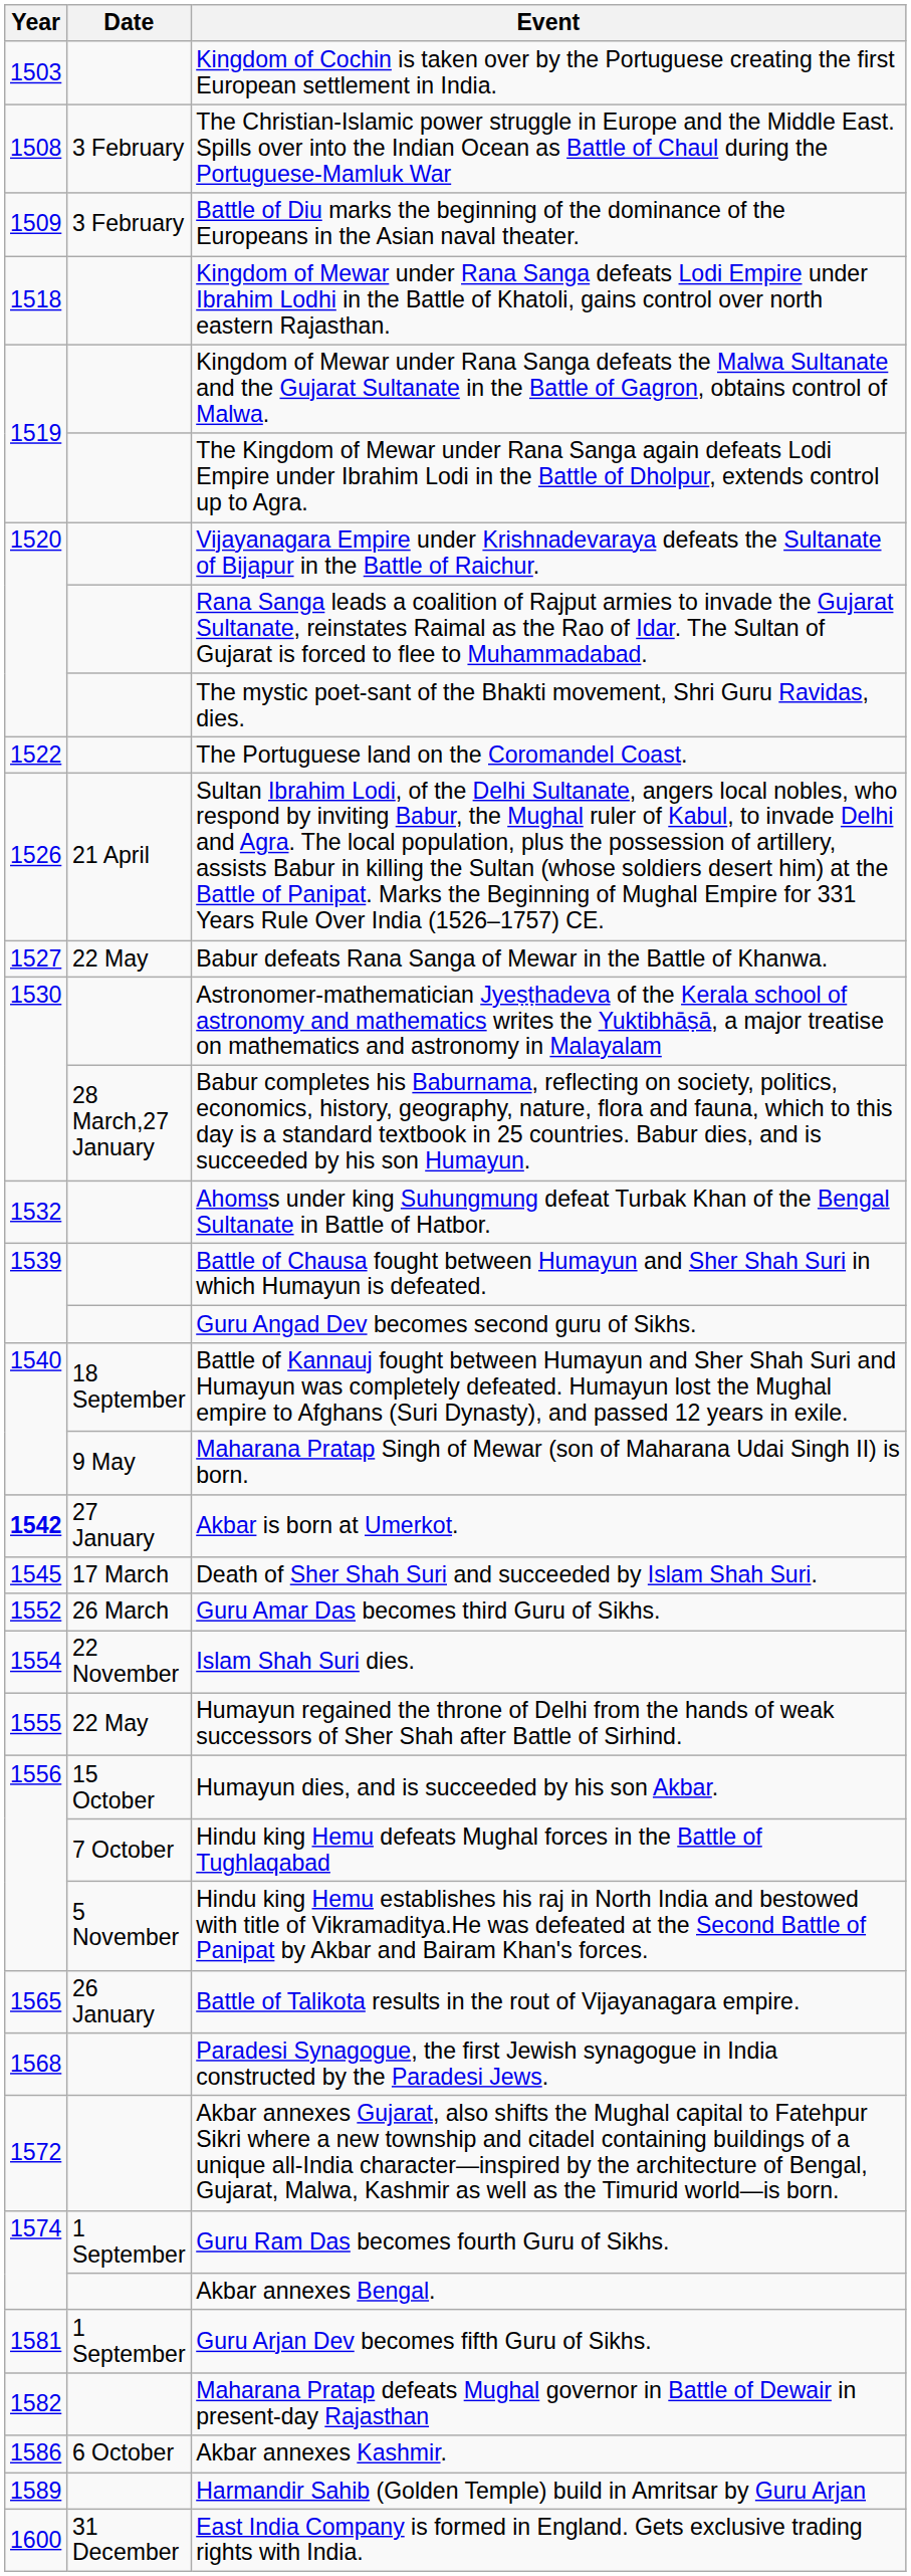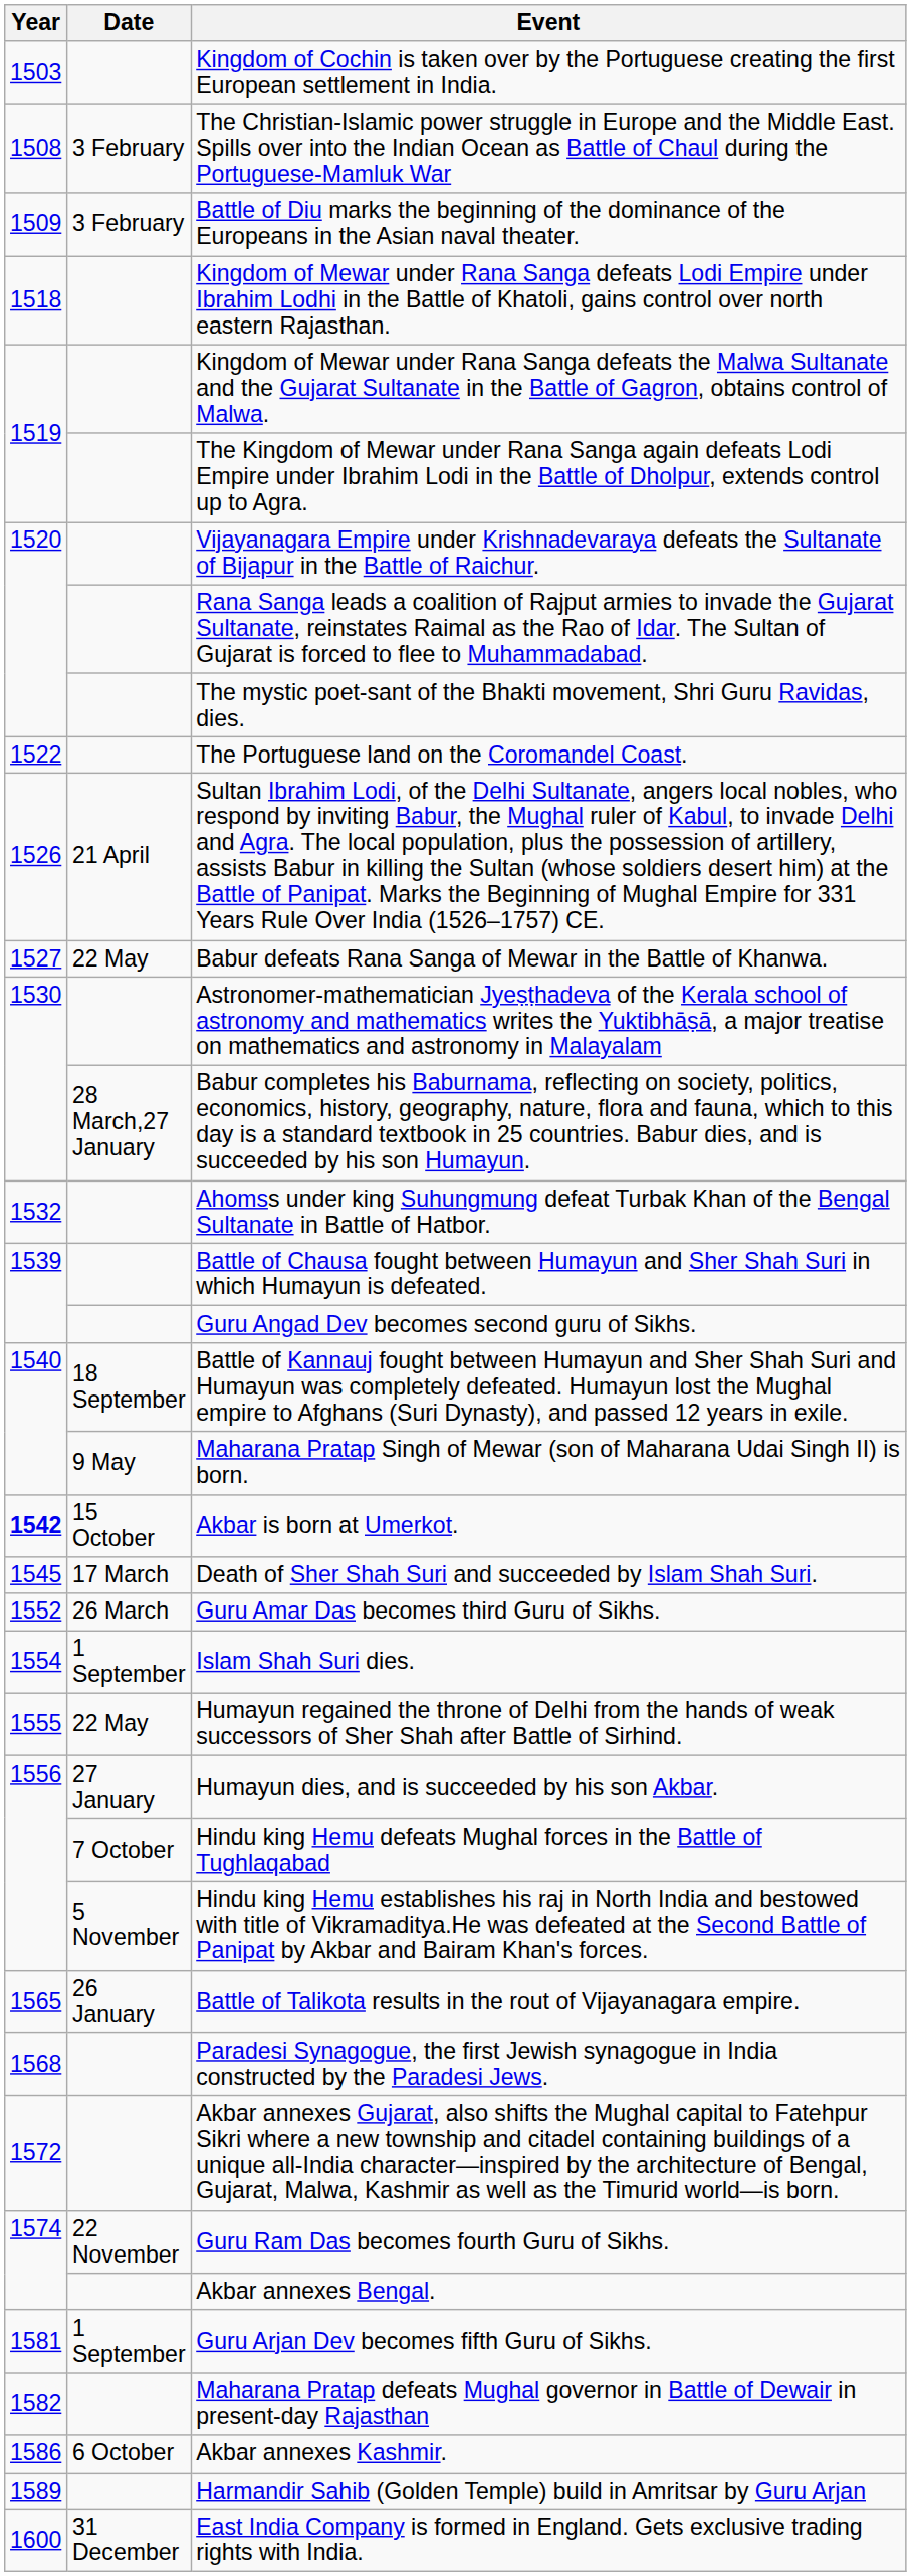 <table class="wikitable" style="width:100%">
 <tr>
 <th style="width:6%">Year</th>
 <th style="width:10%">Date</th>
 <th>Event</th>
 </tr>
 <tr>
 <td><a href='#'>1503</a></td>
 <td></td>
 <td><a href='#'>Kingdom of Cochin</a> is taken over by the Portuguese creating the first European settlement in India.</td>
 </tr>
 <tr>
 <td><a href='#'>1508</a></td>
 <td>3 February</td>
 <td>The Christian-Islamic power struggle in Europe and the Middle East. Spills over into the Indian Ocean as <a href='#'>Battle of Chaul</a> during the <a href='#'>Portuguese-Mamluk War</a></td>
 </tr>
 <tr>
 <td><a href='#'>1509</a></td>
 <td>3 February</td>
 <td><a href='#'>Battle of Diu</a> marks the beginning of the dominance of the Europeans in the Asian naval theater.</td>
 </tr>
 <tr>
 <td><a href='#'>1518</a></td>
 <td></td>
 <td><a href='#'>Kingdom of Mewar</a> under <a href='#'>Rana Sanga</a> defeats <a href='#'>Lodi Empire</a> under <a href='#'>Ibrahim Lodhi</a> in the Battle of Khatoli, gains control over north eastern Rajasthan.</td>
 </tr>
 <tr>
 <td rowspan="2"><a href='#'>1519</a></td>
 <td></td>
 <td>Kingdom of Mewar under Rana Sanga defeats the <a href='#'>Malwa Sultanate</a> and the <a href='#'>Gujarat Sultanate</a> in the <a href='#'>Battle of Gagron</a>, obtains control of <a href='#'>Malwa</a>.</td>
 </tr>
 <tr>
 <td></td>
 <td>The Kingdom of Mewar under Rana Sanga again defeats Lodi Empire under Ibrahim Lodi in the <a href='#'>Battle of Dholpur</a>, extends control up to Agra.</td>
 </tr>
 <tr>
 <td rowspan="3" style="vertical-align:top;"><a href='#'>1520</a></td>
 <td></td>
 <td><a href='#'>Vijayanagara Empire</a> under <a href='#'>Krishnadevaraya</a> defeats the <a href='#'>Sultanate of Bijapur</a> in the <a href='#'>Battle of Raichur</a>.</td>
 </tr>
 <tr>
 <td></td>
 <td><a href='#'>Rana Sanga</a> leads a coalition of Rajput armies to invade the <a href='#'>Gujarat Sultanate</a>, reinstates Raimal as the Rao of <a href='#'>Idar</a>. The Sultan of Gujarat is forced to flee to <a href='#'>Muhammadabad</a>.</td>
 </tr>
 <tr>
 <td></td>
 <td>The mystic poet-sant of the Bhakti movement, Shri Guru <a href='#'>Ravidas</a>, dies.</td>
 </tr>
 <tr>
 <td><a href='#'>1522</a></td>
 <td></td>
 <td>The Portuguese land on the <a href='#'>Coromandel Coast</a>.</td>
 </tr>
 <tr>
 <td><a href='#'>1526</a></td>
 <td>21 April</td>
 <td>Sultan <a href='#'>Ibrahim Lodi</a>, of the <a href='#'>Delhi Sultanate</a>, angers local nobles, who respond by inviting <a href='#'>Babur</a>, the <a href='#'>Mughal</a> ruler of <a href='#'>Kabul</a>, to invade <a href='#'>Delhi</a> and <a href='#'>Agra</a>. The local population, plus the possession of artillery, assists Babur in killing the Sultan (whose soldiers desert him) at the <a href='#'>Battle of Panipat</a>. Marks the Beginning of Mughal Empire for 331 Years Rule Over India (1526–1757) CE.</td>
 </tr>
 <tr>
 <td><a href='#'>1527</a></td>
 <td>22 May</td>
 <td>Babur defeats Rana Sanga of Mewar in the Battle of Khanwa.</td>
 </tr>
 <tr>
 <td rowspan="2" style="vertical-align:top;"><a href='#'>1530</a></td>
 <td></td>
 <td>Astronomer-mathematician <a href='#'>Jyeṣṭhadeva</a> of the <a href='#'>Kerala school of astronomy and mathematics</a> writes the <a href='#'>Yuktibhāṣā</a>, a major treatise on mathematics and astronomy in <a href='#'>Malayalam</a></td>
 </tr>
 <tr>
 <td>28 March,27 January</td>
 <td>Babur completes his <a href='#'>Baburnama</a>, reflecting on society, politics, economics, history, geography, nature, flora and fauna, which to this day is a standard textbook in 25 countries. Babur dies, and is succeeded by his son <a href='#'>Humayun</a>.</td>
 </tr>
 <tr>
 <td><a href='#'>1532</a></td>
 <td></td>
 <td><a href='#'>Ahoms</a>s under king <a href='#'>Suhungmung</a> defeat Turbak Khan of the <a href='#'>Bengal Sultanate</a> in Battle of Hatbor.</td>
 </tr>
 <tr>
 <td rowspan="2" style="vertical-align:top;"><a href='#'>1539</a></td>
 <td></td>
 <td><a href='#'>Battle of Chausa</a> fought between <a href='#'>Humayun</a> and <a href='#'>Sher Shah Suri</a> in which Humayun is defeated.</td>
 </tr>
 <tr>
 <td></td>
 <td><a href='#'>Guru Angad Dev</a> becomes second guru of Sikhs.</td>
 </tr>
 <tr>
 <td rowspan="2" style="vertical-align:top;"><a href='#'>1540</a></td>
 <td>18 September</td>
 <td>Battle of <a href='#'>Kannauj</a> fought between Humayun and Sher Shah Suri and Humayun was completely defeated. Humayun lost the Mughal empire to Afghans (Suri Dynasty), and passed 12 years in exile.</td>
 </tr>
 <tr>
 <td>9 May</td>
 <td><a href='#'>Maharana Pratap</a> Singh of Mewar (son of Maharana Udai Singh II) is born.</td>
 </tr>
 <tr>
 <td><strong><a href='#'>1542</a></strong></td>
-<td>27 January</td>
+<td>15 October</td>
 <td><a href='#'>Akbar</a> is born at <a href='#'>Umerkot</a>.</td>
 </tr>
 <tr>
 <td><a href='#'>1545</a></td>
 <td>17 March</td>
 <td>Death of <a href='#'>Sher Shah Suri</a> and succeeded by <a href='#'>Islam Shah Suri</a>.</td>
 </tr>
 <tr>
 <td><a href='#'>1552</a></td>
 <td>26 March</td>
 <td><a href='#'>Guru Amar Das</a> becomes third Guru of Sikhs.</td>
 </tr>
 <tr>
 <td><a href='#'>1554</a></td>
-<td>22 November</td>
+<td>1 September</td>
 <td><a href='#'>Islam Shah Suri</a> dies.</td>
 </tr>
 <tr>
 <td><a href='#'>1555</a></td>
 <td>22 May</td>
 <td>Humayun regained the throne of Delhi from the hands of weak successors of Sher Shah after Battle of Sirhind.</td>
 </tr>
 <tr>
 <td rowspan="3" style="vertical-align:top;"><a href='#'>1556</a></td>
-<td>15 October</td>
+<td>27 January</td>
 <td>Humayun dies, and is succeeded by his son <a href='#'>Akbar</a>.</td>
 </tr>
 <tr>
 <td>7 October</td>
 <td>Hindu king <a href='#'>Hemu</a> defeats Mughal forces in the <a href='#'>Battle of Tughlaqabad</a></td>
 </tr>
 <tr>
 <td>5 November</td>
 <td>Hindu king <a href='#'>Hemu</a> establishes his raj in North India and bestowed with title of Vikramaditya.He was defeated at the <a href='#'>Second Battle of Panipat</a> by Akbar and Bairam Khan's forces.</td>
 </tr>
 <tr>
 <td><a href='#'>1565</a></td>
 <td>26 January</td>
 <td><a href='#'>Battle of Talikota</a> results in the rout of Vijayanagara empire.</td>
 </tr>
 <tr>
 <td><a href='#'>1568</a></td>
 <td></td>
 <td><a href='#'>Paradesi Synagogue</a>, the first Jewish synagogue in India constructed by the <a href='#'>Paradesi Jews</a>.</td>
 </tr>
 <tr>
 <td><a href='#'>1572</a></td>
 <td></td>
 <td>Akbar annexes <a href='#'>Gujarat</a>, also shifts the Mughal capital to Fatehpur Sikri where a new township and citadel containing buildings of a unique all-India character—inspired by the architecture of Bengal, Gujarat, Malwa, Kashmir as well as the Timurid world—is born.</td>
 </tr>
 <tr>
 <td rowspan="2" style="vertical-align:top;"><a href='#'>1574</a></td>
-<td>1 September</td>
+<td>22 November</td>
 <td><a href='#'>Guru Ram Das</a> becomes fourth Guru of Sikhs.</td>
 </tr>
 <tr>
 <td></td>
 <td>Akbar annexes <a href='#'>Bengal</a>.</td>
 </tr>
 <tr>
 <td><a href='#'>1581</a></td>
 <td>1 September</td>
 <td><a href='#'>Guru Arjan Dev</a> becomes fifth Guru of Sikhs.</td>
 </tr>
 <tr>
 <td><a href='#'>1582</a></td>
 <td></td>
 <td><a href='#'>Maharana Pratap</a> defeats <a href='#'>Mughal</a> governor in <a href='#'>Battle of Dewair</a> in present-day <a href='#'>Rajasthan</a></td>
 </tr>
 <tr>
 <td><a href='#'>1586</a></td>
 <td>6 October</td>
 <td>Akbar annexes <a href='#'>Kashmir</a>.</td>
 </tr>
 <tr>
 <td><a href='#'>1589</a></td>
 <td></td>
 <td><a href='#'>Harmandir Sahib</a> (Golden Temple) build in Amritsar by <a href='#'>Guru Arjan</a></td>
 </tr>
 <tr>
 <td><a href='#'>1600</a></td>
 <td>31 December</td>
 <td><a href='#'>East India Company</a> is formed in England. Gets exclusive trading rights with India.</td>
 </tr>
 </table>
